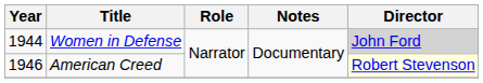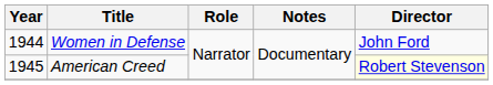 <table class="wikitable">
 <tr>
 <th>Year</th>
 <th>Title</th>
 <th>Role</th>
 <th>Notes</th>
 <th>Director</th>
 </tr>
 <tr>
 <td>1944</td>
 <td><em><a href='#'>Women in Defense</a></em></td>
 <td rowspan=2>Narrator</td>
 <td rowspan=2>Documentary</td>
-<td style="background: lightgrey;"><a href='#'>John Ford</a></td>
+<td><a href='#'>John Ford</a></td>
 </tr>
 <tr>
-<td>1946</td>
+<td>1945</td>
 <td><em>American Creed</em></td>
 <td style="background: lightyellow;"><a href='#'>Robert Stevenson</a></td>
 </tr>
 <tr>
 </tr>
 </table>
